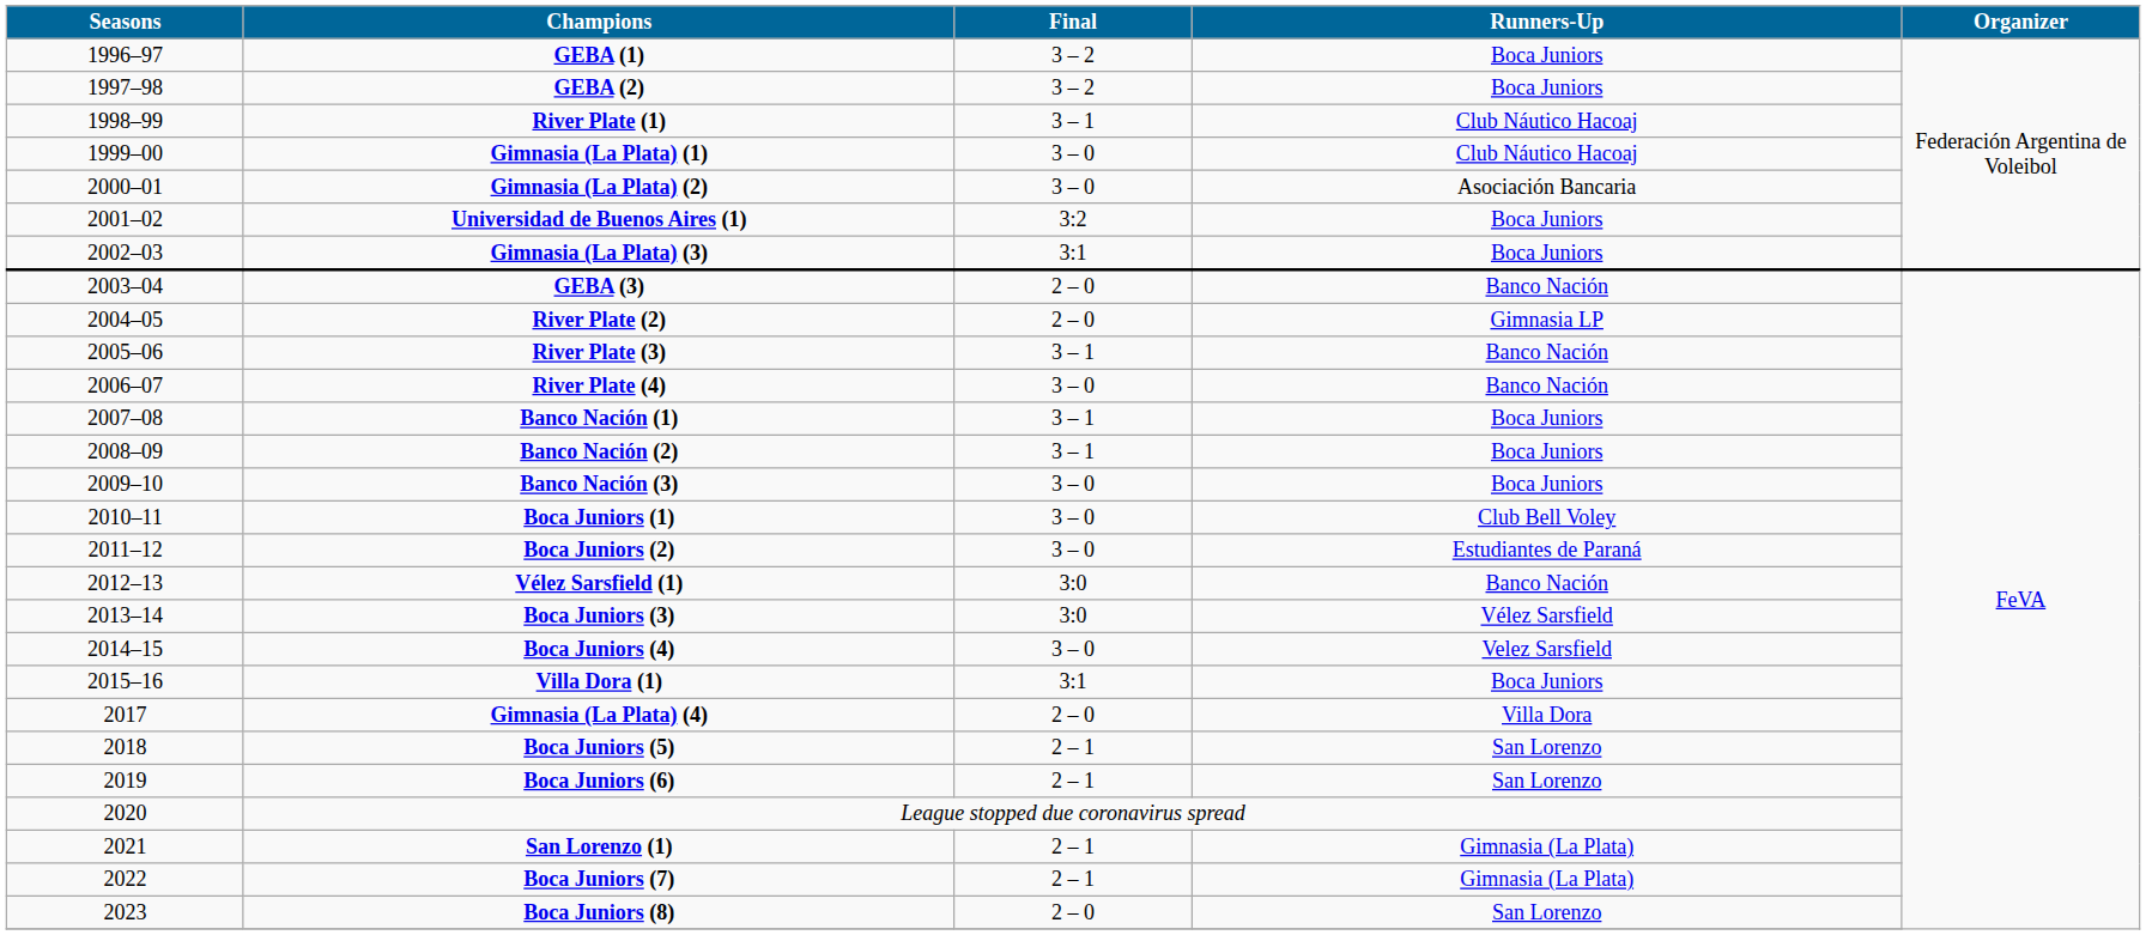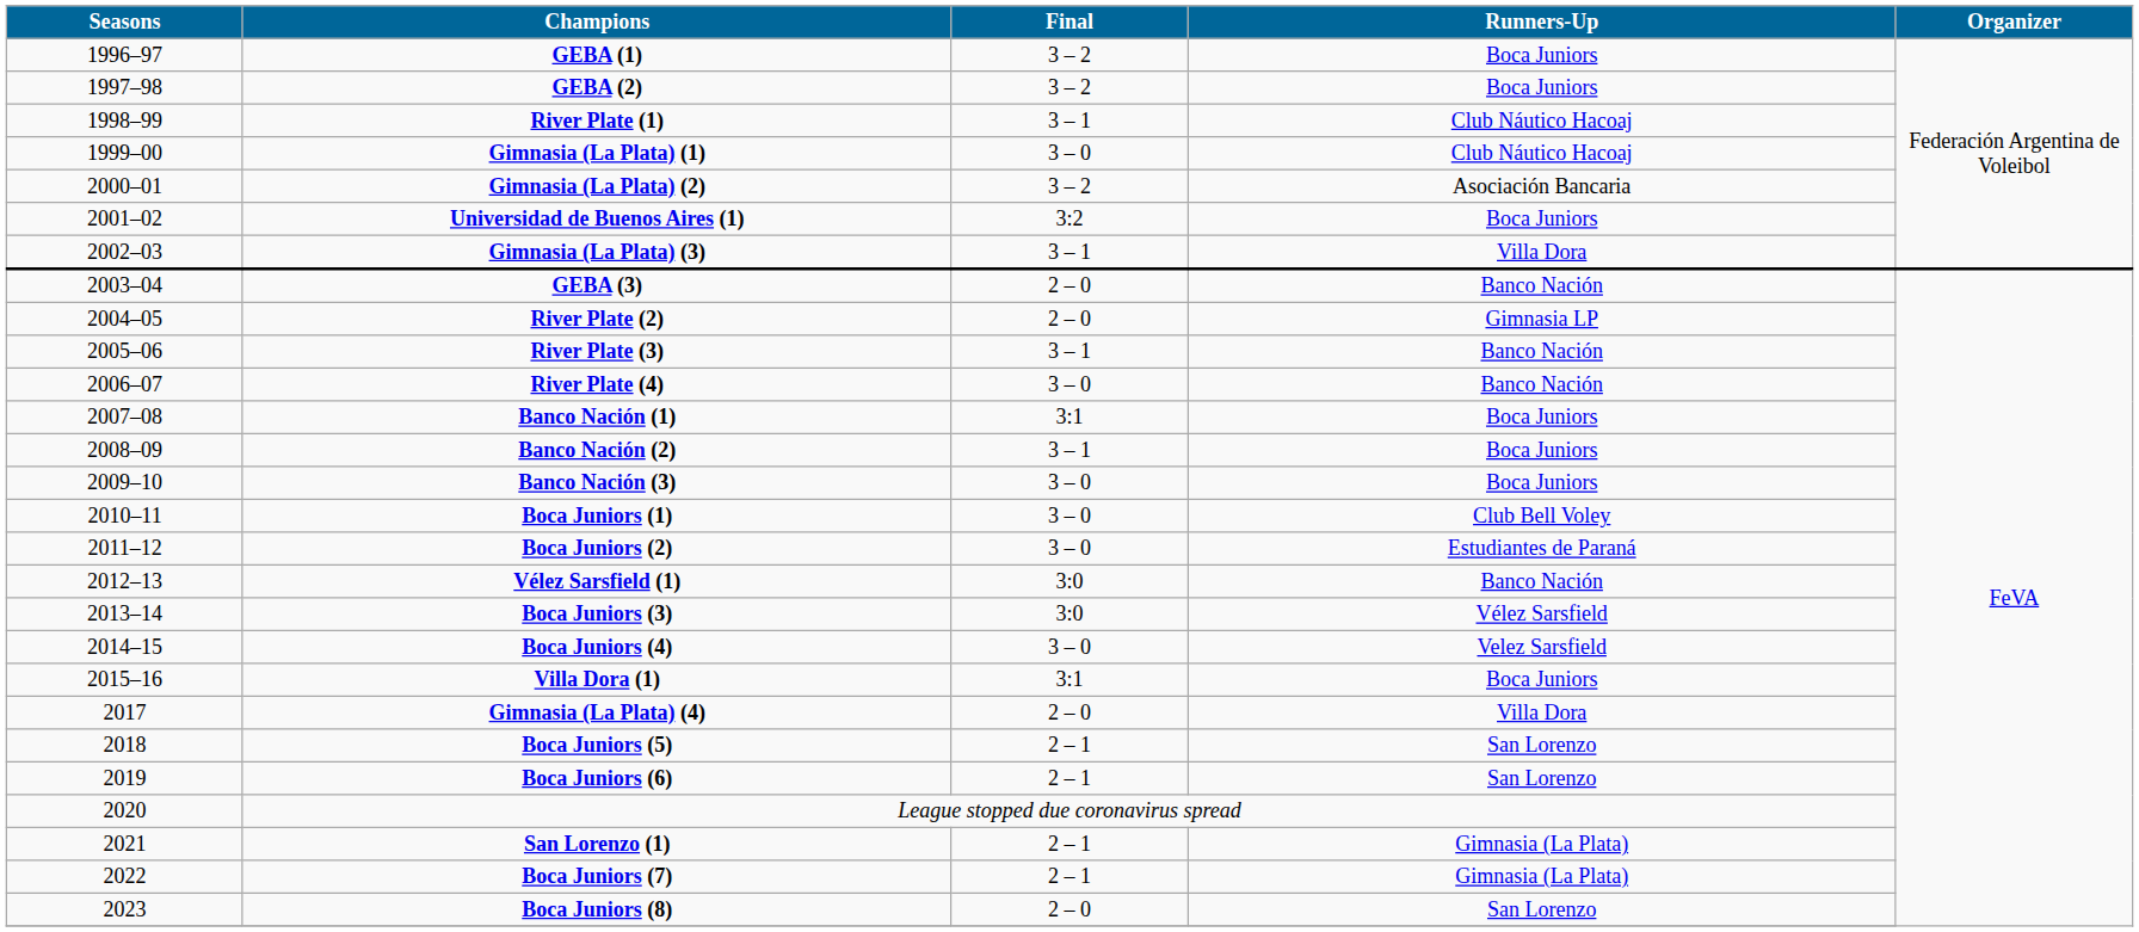 <table align=center width=90% border=1 cellpadding="2" cellspacing="0" style="background: #f9f9f9; border: 1px #aaa solid; border-collapse: collapse; font-size: 90%; text-align: center;">
 <tr align=center bgcolor=#006699 style="color: white;">
 <th width=10%>Seasons</th>
 <th width=30%>Champions</th>
 <th width=10%>Final</th>
 <th width=30%>Runners-Up</th>
 <th width=10%>Organizer</th>
 </tr>
 <tr>
 <td>1996–97</td>
 <td><strong><a href='#'>GEBA</a> (1)</strong></td>
 <td>3 – 2</td>
 <td><a href='#'>Boca Juniors</a></td>
 <td rowspan=7>Federación Argentina de Voleibol</td>
 </tr>
 <tr>
 <td>1997–98</td>
 <td><strong><a href='#'>GEBA</a> (2)</strong></td>
 <td>3 – 2</td>
 <td><a href='#'>Boca Juniors</a></td>
 </tr>
 <tr>
 <td>1998–99</td>
 <td><strong><a href='#'>River Plate</a> (1)</strong></td>
 <td>3 – 1</td>
 <td><a href='#'>Club Náutico Hacoaj</a></td>
 </tr>
 <tr>
 <td>1999–00</td>
 <td><strong><a href='#'>Gimnasia (La Plata)</a> (1)</strong></td>
 <td>3 – 0</td>
 <td><a href='#'>Club Náutico Hacoaj</a></td>
 </tr>
 <tr>
 <td>2000–01</td>
 <td><strong><a href='#'>Gimnasia (La Plata)</a> (2)</strong></td>
-<td>3 – 0</td>
+<td>3 – 2</td>
 <td>Asociación Bancaria</td>
 </tr>
 <tr>
 <td>2001–02</td>
 <td><strong><a href='#'>Universidad de Buenos Aires</a> (1)</strong></td>
 <td>3:2</td>
 <td><a href='#'>Boca Juniors</a></td>
 </tr>
 <tr>
 <td>2002–03</td>
 <td><strong><a href='#'>Gimnasia (La Plata)</a> (3)</strong></td>
-<td>3:1</td>
-<td><a href='#'>Boca Juniors</a></td>
+<td>3 – 1</td>
+<td><a href='#'>Villa Dora</a></td>
 </tr>
 <tr style="border-top:2px solid black;">
 <td>2003–04</td>
 <td><strong><a href='#'>GEBA</a> (3)</strong></td>
 <td>2 – 0</td>
 <td><a href='#'>Banco Nación</a></td>
 <td rowspan=99><a href='#'>FeVA</a></td>
 </tr>
 <tr>
 <td>2004–05</td>
 <td><strong><a href='#'>River Plate</a> (2)</strong></td>
 <td>2 – 0</td>
 <td><a href='#'>Gimnasia LP</a></td>
 </tr>
 <tr>
 <td>2005–06</td>
 <td><strong><a href='#'>River Plate</a> (3)</strong></td>
 <td>3 – 1</td>
 <td><a href='#'>Banco Nación</a></td>
 </tr>
 <tr>
 <td>2006–07</td>
 <td><strong><a href='#'>River Plate</a> (4)</strong></td>
 <td>3 – 0</td>
 <td><a href='#'>Banco Nación</a></td>
 </tr>
 <tr>
 <td>2007–08</td>
 <td><strong><a href='#'>Banco Nación</a> (1)</strong></td>
-<td>3 – 1</td>
+<td>3:1</td>
 <td><a href='#'>Boca Juniors</a></td>
 </tr>
 <tr>
 <td>2008–09</td>
 <td><strong><a href='#'>Banco Nación</a> (2)</strong></td>
 <td>3 – 1</td>
 <td><a href='#'>Boca Juniors</a></td>
 </tr>
 <tr>
 <td>2009–10</td>
 <td><strong><a href='#'>Banco Nación</a> (3)</strong></td>
 <td>3 – 0</td>
 <td><a href='#'>Boca Juniors</a></td>
 </tr>
 <tr>
 <td>2010–11</td>
 <td><strong><a href='#'>Boca Juniors</a> (1)</strong></td>
 <td>3 – 0</td>
 <td><a href='#'>Club Bell Voley</a></td>
 </tr>
 <tr>
 <td>2011–12</td>
 <td><strong><a href='#'>Boca Juniors</a> (2)</strong></td>
 <td>3 – 0</td>
 <td><a href='#'>Estudiantes de Paraná</a></td>
 </tr>
 <tr>
 <td>2012–13</td>
 <td><strong><a href='#'>Vélez Sarsfield</a> (1)</strong></td>
 <td>3:0</td>
 <td><a href='#'>Banco Nación</a></td>
 </tr>
 <tr>
 <td>2013–14</td>
 <td><strong><a href='#'>Boca Juniors</a> (3)</strong></td>
 <td>3:0</td>
 <td><a href='#'>Vélez Sarsfield</a></td>
 </tr>
 <tr>
 <td>2014–15</td>
 <td><strong><a href='#'>Boca Juniors</a> (4)</strong></td>
 <td>3 – 0</td>
 <td><a href='#'>Velez Sarsfield</a></td>
 </tr>
 <tr>
 <td>2015–16</td>
 <td><strong><a href='#'>Villa Dora</a> (1)</strong></td>
 <td>3:1</td>
 <td><a href='#'>Boca Juniors</a></td>
 </tr>
 <tr>
 <td>2017</td>
 <td><strong> <a href='#'>Gimnasia (La Plata)</a> (4)</strong></td>
 <td>2 – 0</td>
 <td><a href='#'>Villa Dora</a></td>
 </tr>
 <tr>
 <td>2018</td>
 <td><strong><a href='#'>Boca Juniors</a> (5)</strong></td>
 <td>2 – 1</td>
 <td><a href='#'>San Lorenzo</a></td>
 </tr>
 <tr>
 <td>2019</td>
 <td><strong><a href='#'>Boca Juniors</a> (6)</strong></td>
 <td>2 – 1</td>
 <td><a href='#'>San Lorenzo</a></td>
 </tr>
 <tr>
 <td>2020</td>
 <td colspan=3><em>League stopped due coronavirus spread</em></td>
 </tr>
 <tr>
 <td>2021</td>
 <td><strong><a href='#'>San Lorenzo</a> (1)</strong></td>
 <td>2 – 1</td>
 <td><a href='#'>Gimnasia (La Plata)</a></td>
 </tr>
 <tr>
 <td>2022</td>
 <td><strong><a href='#'>Boca Juniors</a> (7)</strong></td>
 <td>2 – 1</td>
 <td><a href='#'>Gimnasia (La Plata)</a></td>
 </tr>
 <tr>
 <td>2023</td>
 <td><strong><a href='#'>Boca Juniors</a> (8)</strong></td>
 <td>2 – 0</td>
 <td><a href='#'>San Lorenzo</a></td>
 </tr>
 <tr>
 </tr>
 </table>
